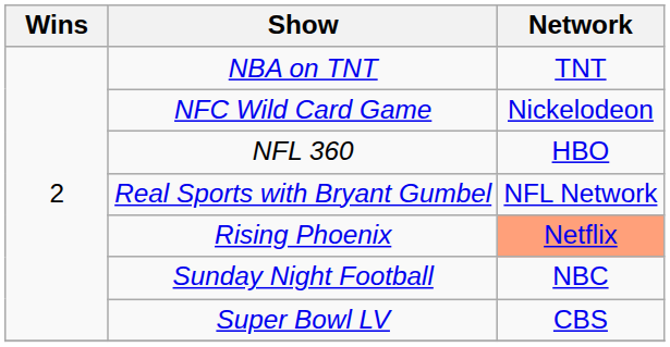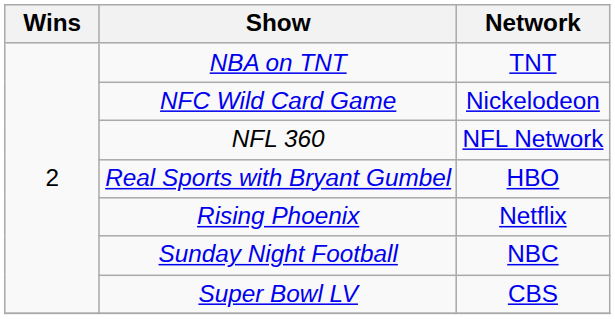 <table class="wikitable floatleft" style="text-align: center;">
 <tr>
 <th scope="col" style="width:55px;">Wins</th>
 <th scope="col" style="text-align:center;">Show</th>
 <th scope="col" style="text-align:center;">Network</th>
 </tr>
 <tr>
 <td rowspan="7" scope=row style="text-align:center">2</td>
 <td><em><a href='#'>NBA on TNT</a></em></td>
 <td><a href='#'>TNT</a></td>
 </tr>
 <tr>
 <td><em><a href='#'>NFC Wild Card Game</a></em></td>
 <td><a href='#'>Nickelodeon</a></td>
 </tr>
 <tr>
 <td><em>NFL 360</em></td>
+<td><a href='#'>NFL Network</a></td>
+</tr>
+<tr>
+<td><em><a href='#'>Real Sports with Bryant Gumbel</a></em></td>
 <td><a href='#'>HBO</a></td>
 </tr>
 <tr>
-<td><em><a href='#'>Real Sports with Bryant Gumbel</a></em></td>
-<td><a href='#'>NFL Network</a></td>
-</tr>
-<tr>
 <td><em><a href='#'>Rising Phoenix</a></em></td>
-<td style="background: lightsalmon;"><a href='#'>Netflix</a></td>
+<td><a href='#'>Netflix</a></td>
 </tr>
 <tr>
 <td><em><a href='#'>Sunday Night Football</a></em></td>
 <td><a href='#'>NBC</a></td>
 </tr>
 <tr>
 <td><em><a href='#'>Super Bowl LV</a></em></td>
 <td><a href='#'>CBS</a></td>
 </tr>
 <tr>
 </tr>
 </table>
